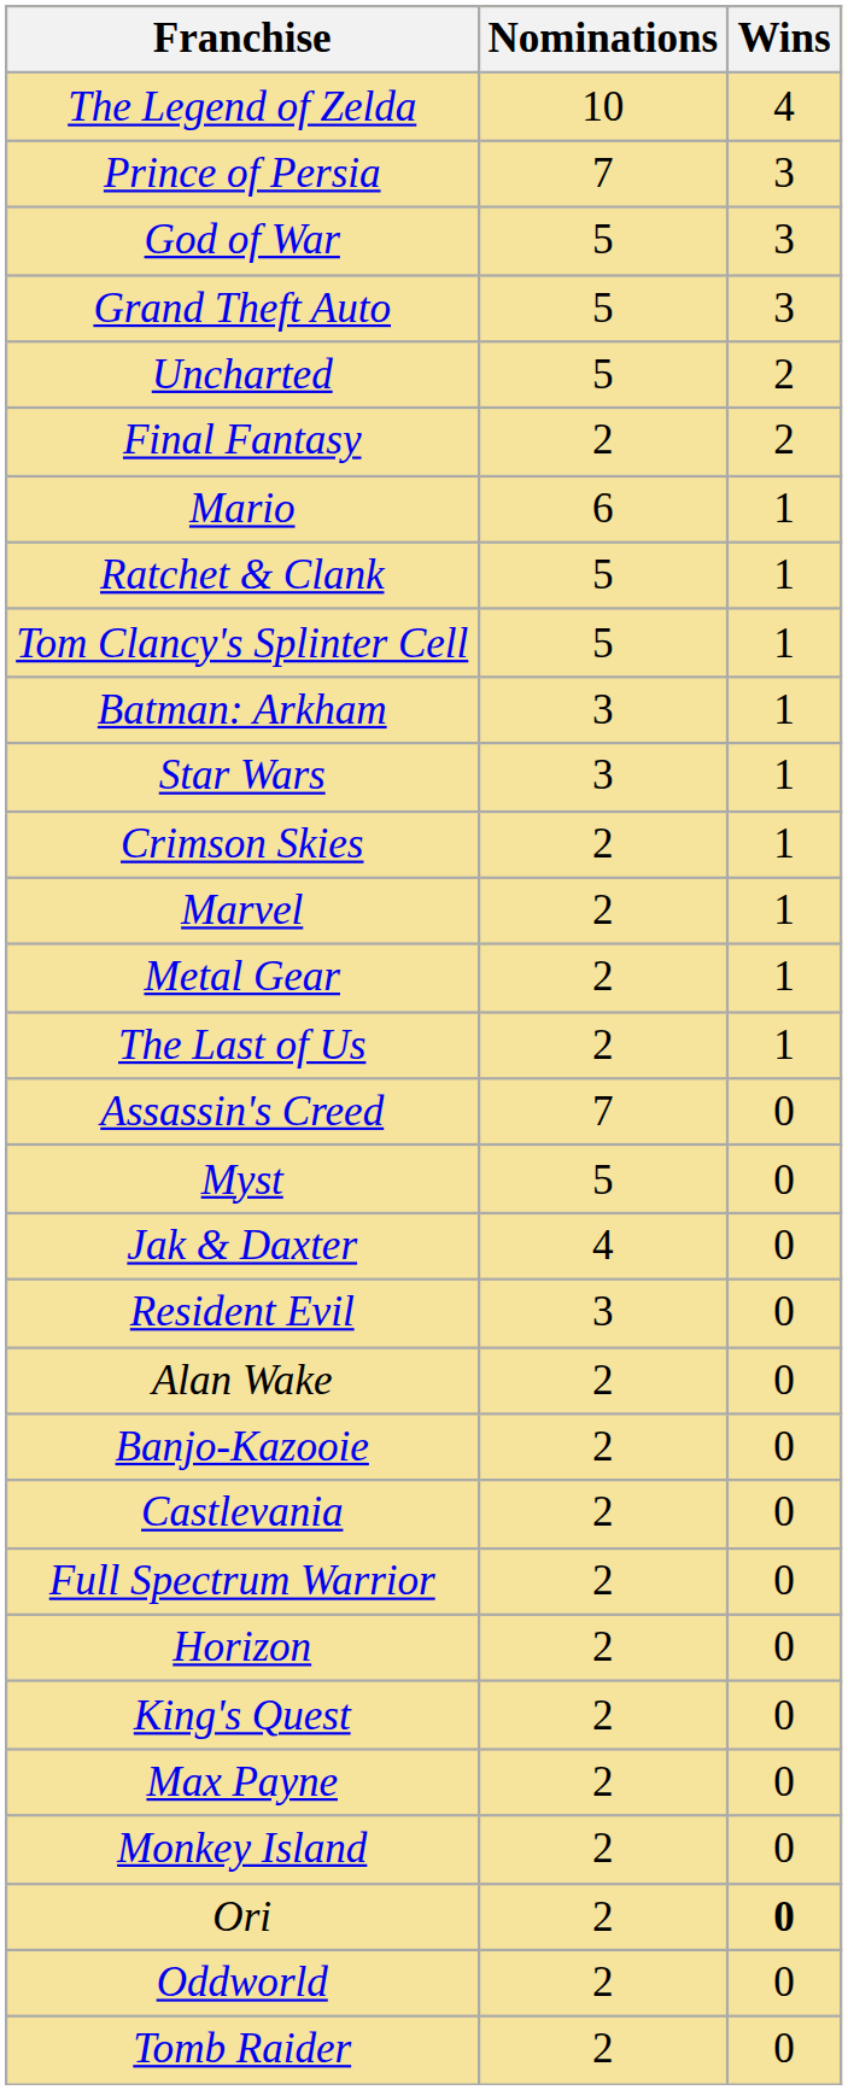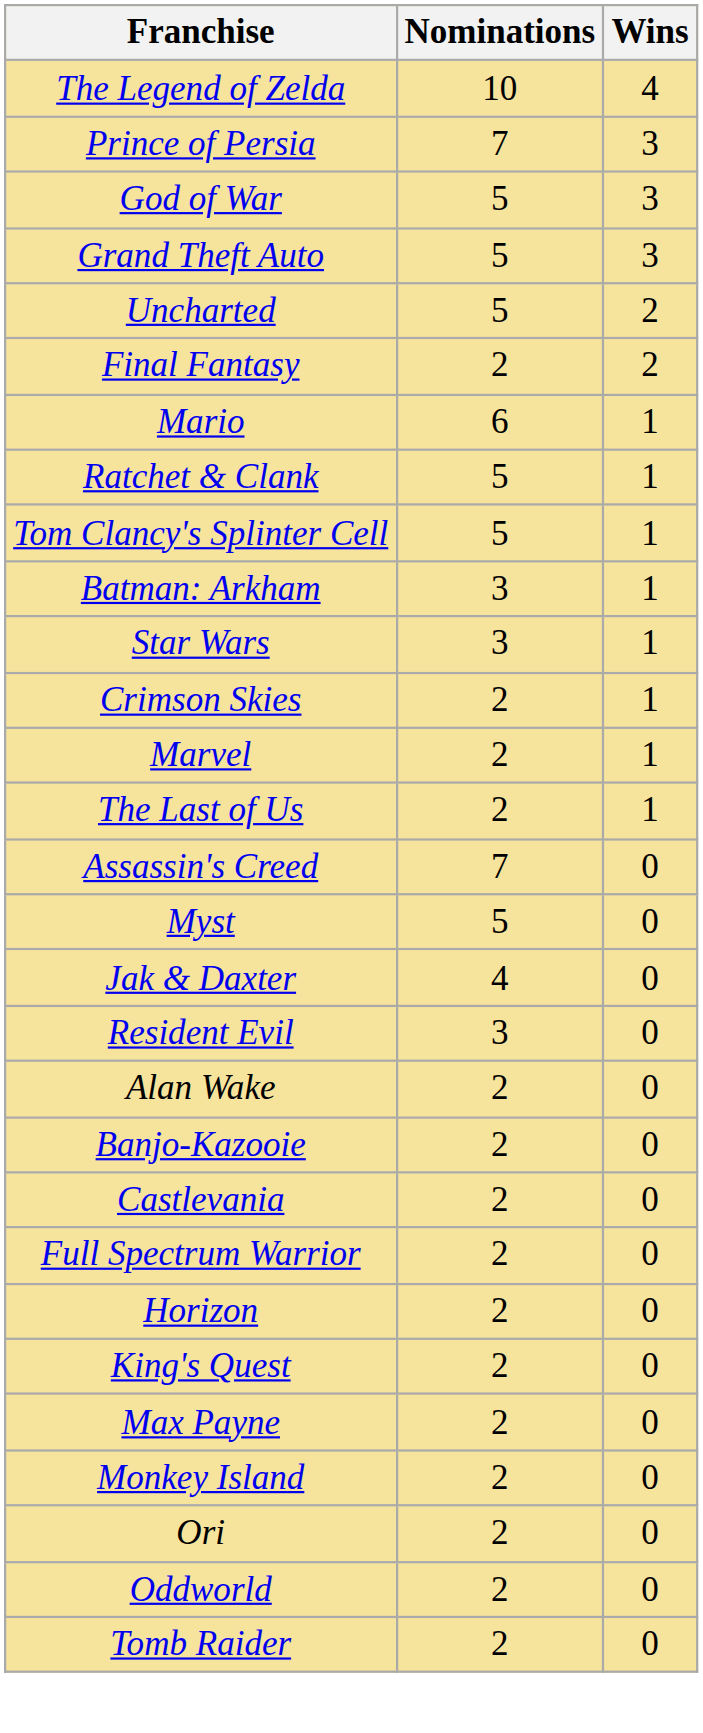 <table class="wikitable sortable plainrowheaders" rowspan="2" style="text-align:center; background: #f6e39c">
 <tr>
 <th scope="col">Franchise</th>
 <th scope="col">Nominations</th>
 <th scope="col">Wins</th>
 </tr>
 <tr>
 <td><em><a href='#'>The Legend of Zelda</a></em></td>
 <td>10</td>
 <td>4</td>
 </tr>
 <tr>
 <td><em><a href='#'>Prince of Persia</a></em></td>
 <td>7</td>
 <td>3</td>
 </tr>
 <tr>
 <td><em><a href='#'>God of War</a></em></td>
 <td>5</td>
 <td>3</td>
 </tr>
 <tr>
 <td><em><a href='#'>Grand Theft Auto</a></em></td>
 <td>5</td>
 <td>3</td>
 </tr>
 <tr>
 <td><em><a href='#'>Uncharted</a></em></td>
 <td>5</td>
 <td>2</td>
 </tr>
 <tr>
 <td><em><a href='#'>Final Fantasy</a></em></td>
 <td>2</td>
 <td>2</td>
 </tr>
 <tr>
 <td><em><a href='#'>Mario</a></em></td>
 <td>6</td>
 <td>1</td>
 </tr>
 <tr>
 <td><em><a href='#'>Ratchet & Clank</a></em></td>
 <td>5</td>
 <td>1</td>
 </tr>
 <tr>
 <td><em><a href='#'>Tom Clancy's Splinter Cell</a></em></td>
 <td>5</td>
 <td>1</td>
 </tr>
 <tr>
 <td><em><a href='#'>Batman: Arkham</a></em></td>
 <td>3</td>
 <td>1</td>
 </tr>
 <tr>
 <td><em><a href='#'>Star Wars</a></em></td>
 <td>3</td>
 <td>1</td>
 </tr>
 <tr>
 <td><em><a href='#'>Crimson Skies</a></em></td>
 <td>2</td>
 <td>1</td>
 </tr>
 <tr>
 <td><em><a href='#'>Marvel</a></em></td>
 <td>2</td>
 <td>1</td>
 </tr>
 <tr>
-<td><em><a href='#'>Metal Gear</a></em></td>
-<td>2</td>
-<td>1</td>
-</tr>
-<tr>
 <td><em><a href='#'>The Last of Us</a></em></td>
 <td>2</td>
 <td>1</td>
 </tr>
 <tr>
 <td><em><a href='#'>Assassin's Creed</a></em></td>
 <td>7</td>
 <td>0</td>
 </tr>
 <tr>
 <td><em><a href='#'>Myst</a></em></td>
 <td>5</td>
 <td>0</td>
 </tr>
 <tr>
 <td><em><a href='#'>Jak & Daxter</a></em></td>
 <td>4</td>
 <td>0</td>
 </tr>
 <tr>
 <td><em><a href='#'>Resident Evil</a></em></td>
 <td>3</td>
 <td>0</td>
 </tr>
 <tr>
 <td><em>Alan Wake</em></td>
 <td>2</td>
 <td>0</td>
 </tr>
 <tr>
 <td><em><a href='#'>Banjo-Kazooie</a></em></td>
 <td>2</td>
 <td>0</td>
 </tr>
 <tr>
 <td><em><a href='#'>Castlevania</a></em></td>
 <td>2</td>
 <td>0</td>
 </tr>
 <tr>
 <td><em><a href='#'>Full Spectrum Warrior</a></em></td>
 <td>2</td>
 <td>0</td>
 </tr>
 <tr>
 <td><em><a href='#'>Horizon</a></em></td>
 <td>2</td>
 <td>0</td>
 </tr>
 <tr>
 <td><em><a href='#'>King's Quest</a></em></td>
 <td>2</td>
 <td>0</td>
 </tr>
 <tr>
 <td><em><a href='#'>Max Payne</a></em></td>
 <td>2</td>
 <td>0</td>
 </tr>
 <tr>
 <td><em><a href='#'>Monkey Island</a></em></td>
 <td>2</td>
 <td>0</td>
 </tr>
 <tr>
 <td><em>Ori</em></td>
 <td>2</td>
-<td><strong>0</strong></td>
+<td>0</td>
 </tr>
 <tr>
 <td><em><a href='#'>Oddworld</a></em></td>
 <td>2</td>
 <td>0</td>
 </tr>
 <tr>
 <td><em><a href='#'>Tomb Raider</a></em></td>
 <td>2</td>
 <td>0</td>
 </tr>
 </table>
